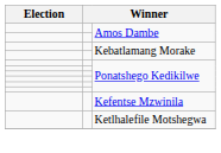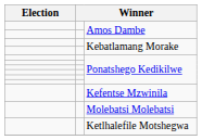 <table class=wikitable>
 <tr>
 <th width=100>Election</th>
 <th width=175 colspan=2>Winner</th>
 </tr>
 <tr>
 <td></td>
 <td width=5 bgcolor=></td>
 <td rowspan=2><a href='#'>Amos Dambe</a></td>
 </tr>
 <tr>
 <td></td>
 <td width=5 bgcolor=></td>
 </tr>
 <tr>
 <td></td>
 <td width=5 bgcolor=></td>
 <td rowspan=2>Kebatlamang Morake</td>
 </tr>
 <tr>
 <td></td>
 <td width=5 bgcolor=></td>
 </tr>
 <tr>
 <td></td>
 <td width=5 bgcolor=></td>
 <td rowspan=6><a href='#'>Ponatshego Kedikilwe</a></td>
 </tr>
 <tr>
 <td></td>
 <td width=5 bgcolor=></td>
 </tr>
 <tr>
 <td></td>
 <td width=5 bgcolor=></td>
 </tr>
 <tr>
 <td></td>
 <td width=5 bgcolor=></td>
 </tr>
 <tr>
 <td></td>
 <td bgcolor=></td>
 </tr>
 <tr>
 <td></td>
 <td bgcolor=></td>
 </tr>
 <tr>
 <td></td>
 <td bgcolor=></td>
 <td><a href='#'>Kefentse Mzwinila</a></td>
 </tr>
 <tr>
 <td></td>
+<td bgcolor=></td>
+<td><a href='#'>Molebatsi Molebatsi</a></td>
+</tr>
+<tr>
+<td></td>
 <td width=5 bgcolor=></td>
 <td>Ketlhalefile Motshegwa</td>
 </tr>
 <tr>
 </tr>
 </table>
